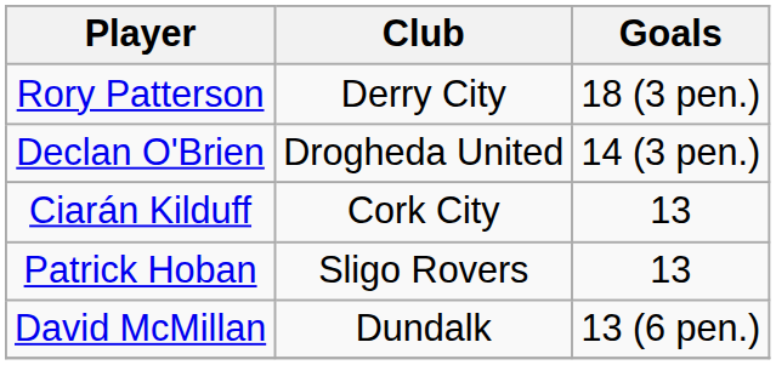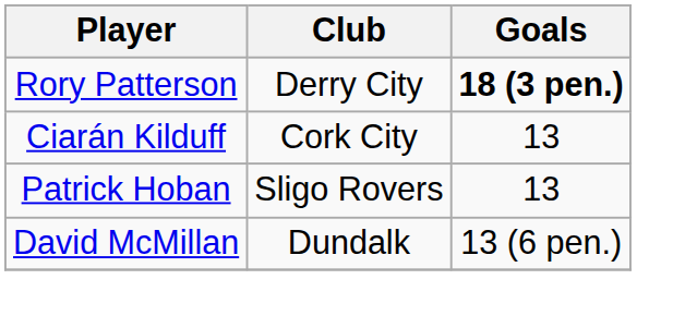 <table class="wikitable" style="text-align:center">
 <tr>
 <th>Player</th>
 <th>Club</th>
 <th>Goals</th>
 </tr>
 <tr>
 <td><a href='#'>Rory Patterson</a></td>
 <td>Derry City</td>
-<td>18 (3 pen.)</td>
-</tr>
-<tr>
-<td><a href='#'>Declan O'Brien</a></td>
-<td>Drogheda United</td>
-<td>14 (3 pen.)</td>
+<td><strong>18 (3 pen.)</strong></td>
 </tr>
 <tr>
 <td><a href='#'>Ciarán Kilduff</a></td>
 <td>Cork City</td>
 <td>13</td>
 </tr>
 <tr>
 <td><a href='#'>Patrick Hoban</a></td>
 <td>Sligo Rovers</td>
 <td>13</td>
 </tr>
 <tr>
 <td><a href='#'>David McMillan</a></td>
 <td>Dundalk</td>
 <td>13 (6 pen.)</td>
 </tr>
 <tr>
 </tr>
 </table>
